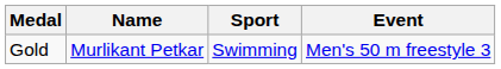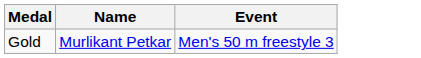 <table class="wikitable sortable" style="font-size: 95%">
 <tr>
 <th>Medal</th>
 <th>Name</th>
-<th>Sport</th>
 <th>Event</th>
 </tr>
 <tr>
 <td> Gold</td>
 <td><a href='#'>Murlikant Petkar</a></td>
-<td><a href='#'>Swimming</a></td>
 <td><a href='#'>Men's 50 m freestyle 3</a></td>
 </tr>
 </table>
